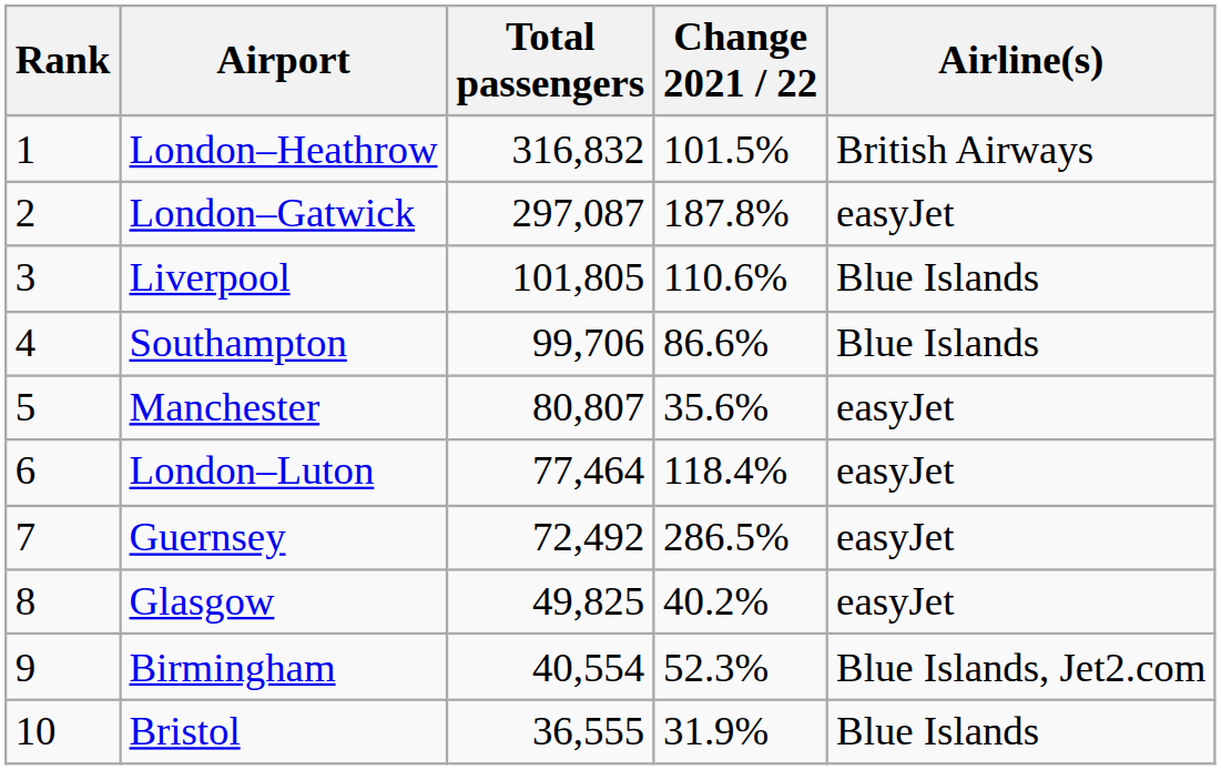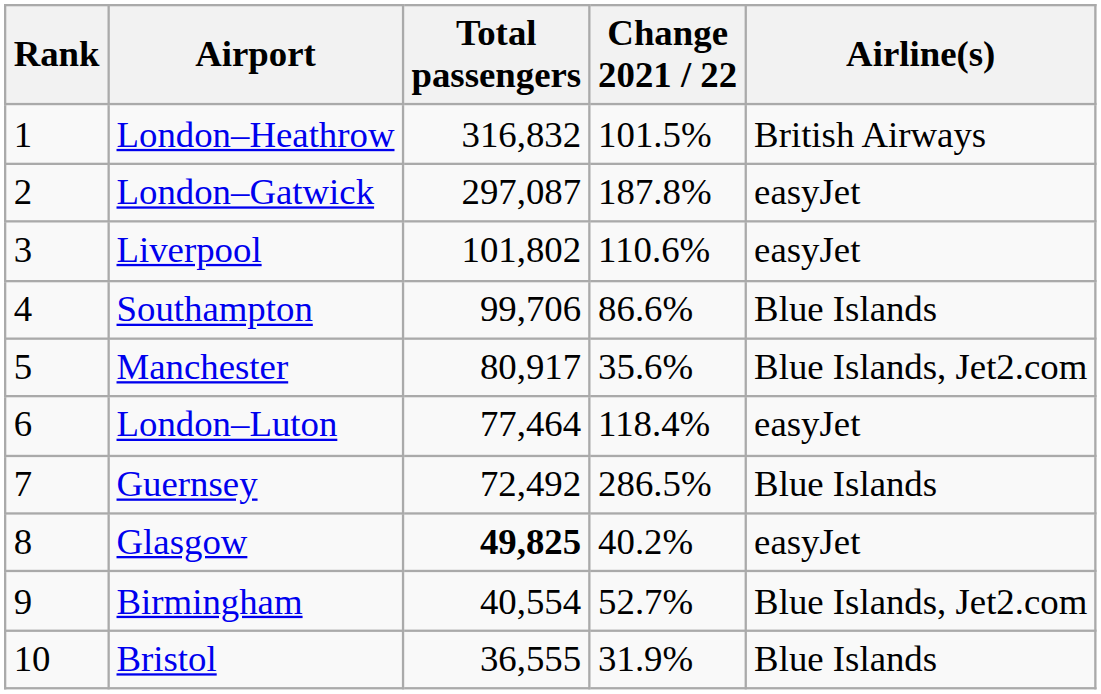 <table class="wikitable sortable">
 <tr>
 <th>Rank</th>
 <th>Airport</th>
 <th>Total <br>passengers</th>
 <th>Change<br>2021 / 22</th>
 <th>Airline(s)</th>
 </tr>
 <tr>
 <td>1</td>
 <td><a href='#'>London–Heathrow</a></td>
 <td align='right'>316,832</td>
 <td> 101.5%</td>
 <td>British Airways</td>
 </tr>
 <tr>
 <td>2</td>
 <td><a href='#'>London–Gatwick</a></td>
 <td align='right'>297,087</td>
 <td> 187.8%</td>
 <td>easyJet</td>
 </tr>
 <tr>
 <td>3</td>
 <td><a href='#'>Liverpool</a></td>
-<td align='right'>101,805</td>
+<td align='right'>101,802</td>
 <td> 110.6%</td>
-<td>Blue Islands</td>
+<td>easyJet</td>
 </tr>
 <tr>
 <td>4</td>
 <td><a href='#'>Southampton</a></td>
 <td align='right'>99,706</td>
 <td> 86.6%</td>
 <td>Blue Islands</td>
 </tr>
 <tr>
 <td>5</td>
 <td><a href='#'>Manchester</a></td>
-<td align='right'>80,807</td>
+<td align='right'>80,917</td>
 <td> 35.6%</td>
-<td>easyJet</td>
+<td>Blue Islands, Jet2.com</td>
 </tr>
 <tr>
 <td>6</td>
 <td><a href='#'>London–Luton</a></td>
 <td align='right'>77,464</td>
 <td> 118.4%</td>
 <td>easyJet</td>
 </tr>
 <tr>
 <td>7</td>
 <td><a href='#'>Guernsey</a></td>
 <td align='right'>72,492</td>
 <td> 286.5%</td>
-<td>easyJet</td>
+<td>Blue Islands</td>
 </tr>
 <tr>
 <td>8</td>
 <td><a href='#'>Glasgow</a></td>
-<td align='right'>49,825</td>
+<td align='right'><strong>49,825</strong></td>
 <td> 40.2%</td>
 <td>easyJet</td>
 </tr>
 <tr>
 <td>9</td>
 <td><a href='#'>Birmingham</a></td>
 <td align='right'>40,554</td>
-<td> 52.3%</td>
+<td> 52.7%</td>
 <td>Blue Islands, Jet2.com</td>
 </tr>
 <tr>
 <td>10</td>
 <td><a href='#'>Bristol</a></td>
 <td align='right'>36,555</td>
 <td> 31.9%</td>
 <td>Blue Islands</td>
 </tr>
 </table>
